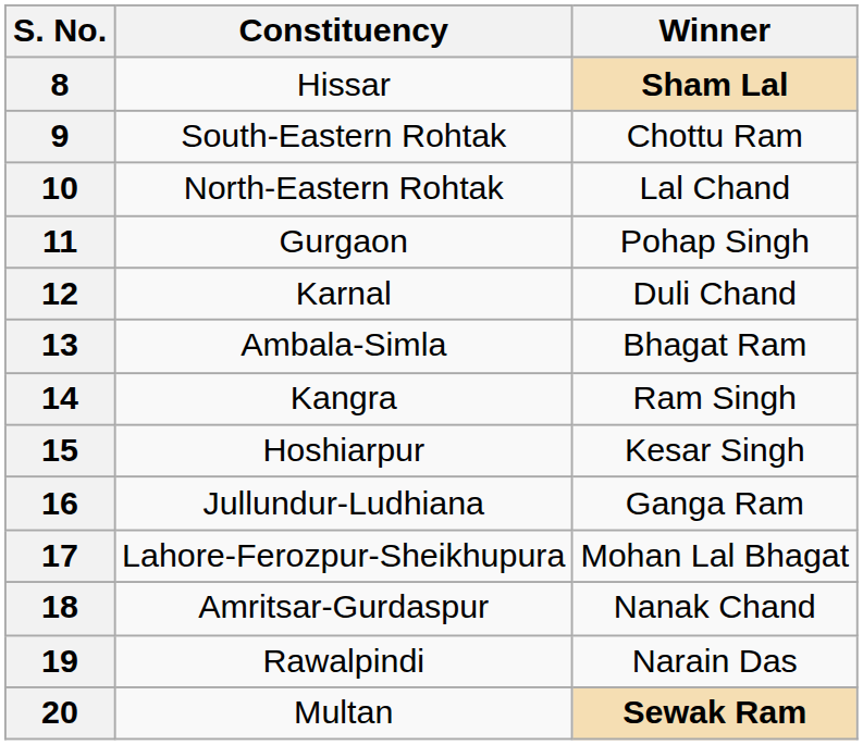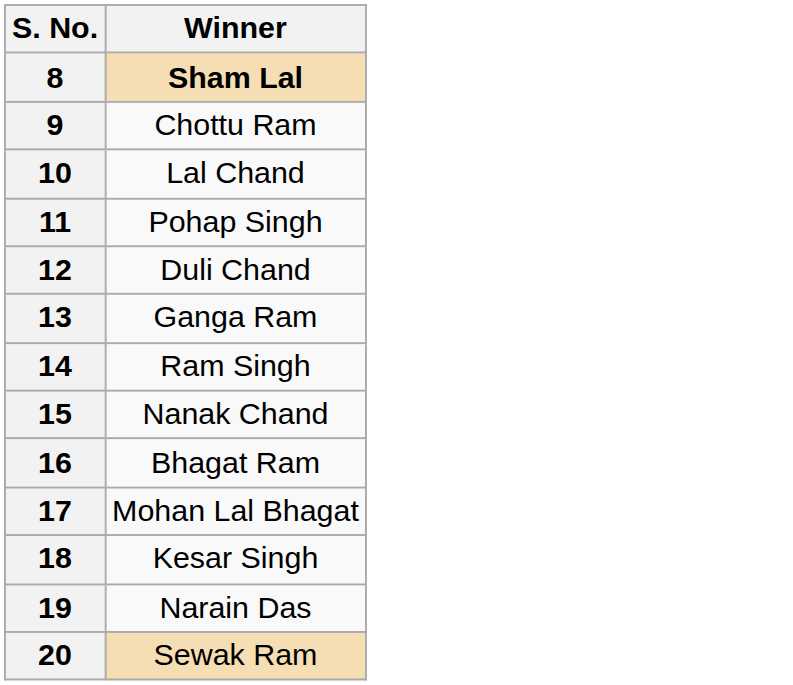 <table class="wikitable" style="text-align:center">
 <tr>
 <th>S. No.</th>
-<th>Constituency</th>
 <th>Winner</th>
 </tr>
 <tr>
 <th>8</th>
-<td>Hissar</td>
 <td bgcolor=wheat><strong>Sham Lal</strong></td>
 </tr>
 <tr>
 <th>9</th>
-<td>South-Eastern Rohtak</td>
 <td>Chottu Ram</td>
 </tr>
 <tr>
 <th>10</th>
-<td>North-Eastern Rohtak</td>
 <td>Lal Chand</td>
 </tr>
 <tr>
 <th>11</th>
-<td>Gurgaon</td>
 <td>Pohap Singh</td>
 </tr>
 <tr>
 <th>12</th>
-<td>Karnal</td>
 <td>Duli Chand</td>
 </tr>
 <tr>
 <th>13</th>
-<td>Ambala-Simla</td>
-<td>Bhagat Ram</td>
+<td>Ganga Ram</td>
 </tr>
 <tr>
 <th>14</th>
-<td>Kangra</td>
 <td>Ram Singh</td>
 </tr>
 <tr>
 <th>15</th>
-<td>Hoshiarpur</td>
-<td>Kesar Singh</td>
+<td>Nanak Chand</td>
 </tr>
 <tr>
 <th>16</th>
-<td>Jullundur-Ludhiana</td>
-<td>Ganga Ram</td>
+<td>Bhagat Ram</td>
 </tr>
 <tr>
 <th>17</th>
-<td>Lahore-Ferozpur-Sheikhupura</td>
 <td>Mohan Lal Bhagat</td>
 </tr>
 <tr>
 <th>18</th>
-<td>Amritsar-Gurdaspur</td>
-<td>Nanak Chand</td>
+<td>Kesar Singh</td>
 </tr>
 <tr>
 <th>19</th>
-<td>Rawalpindi</td>
 <td>Narain Das</td>
 </tr>
 <tr>
 <th>20</th>
-<td>Multan</td>
-<td bgcolor=wheat><strong>Sewak Ram</strong></td>
+<td bgcolor=wheat>Sewak Ram</td>
 </tr>
 </table>
